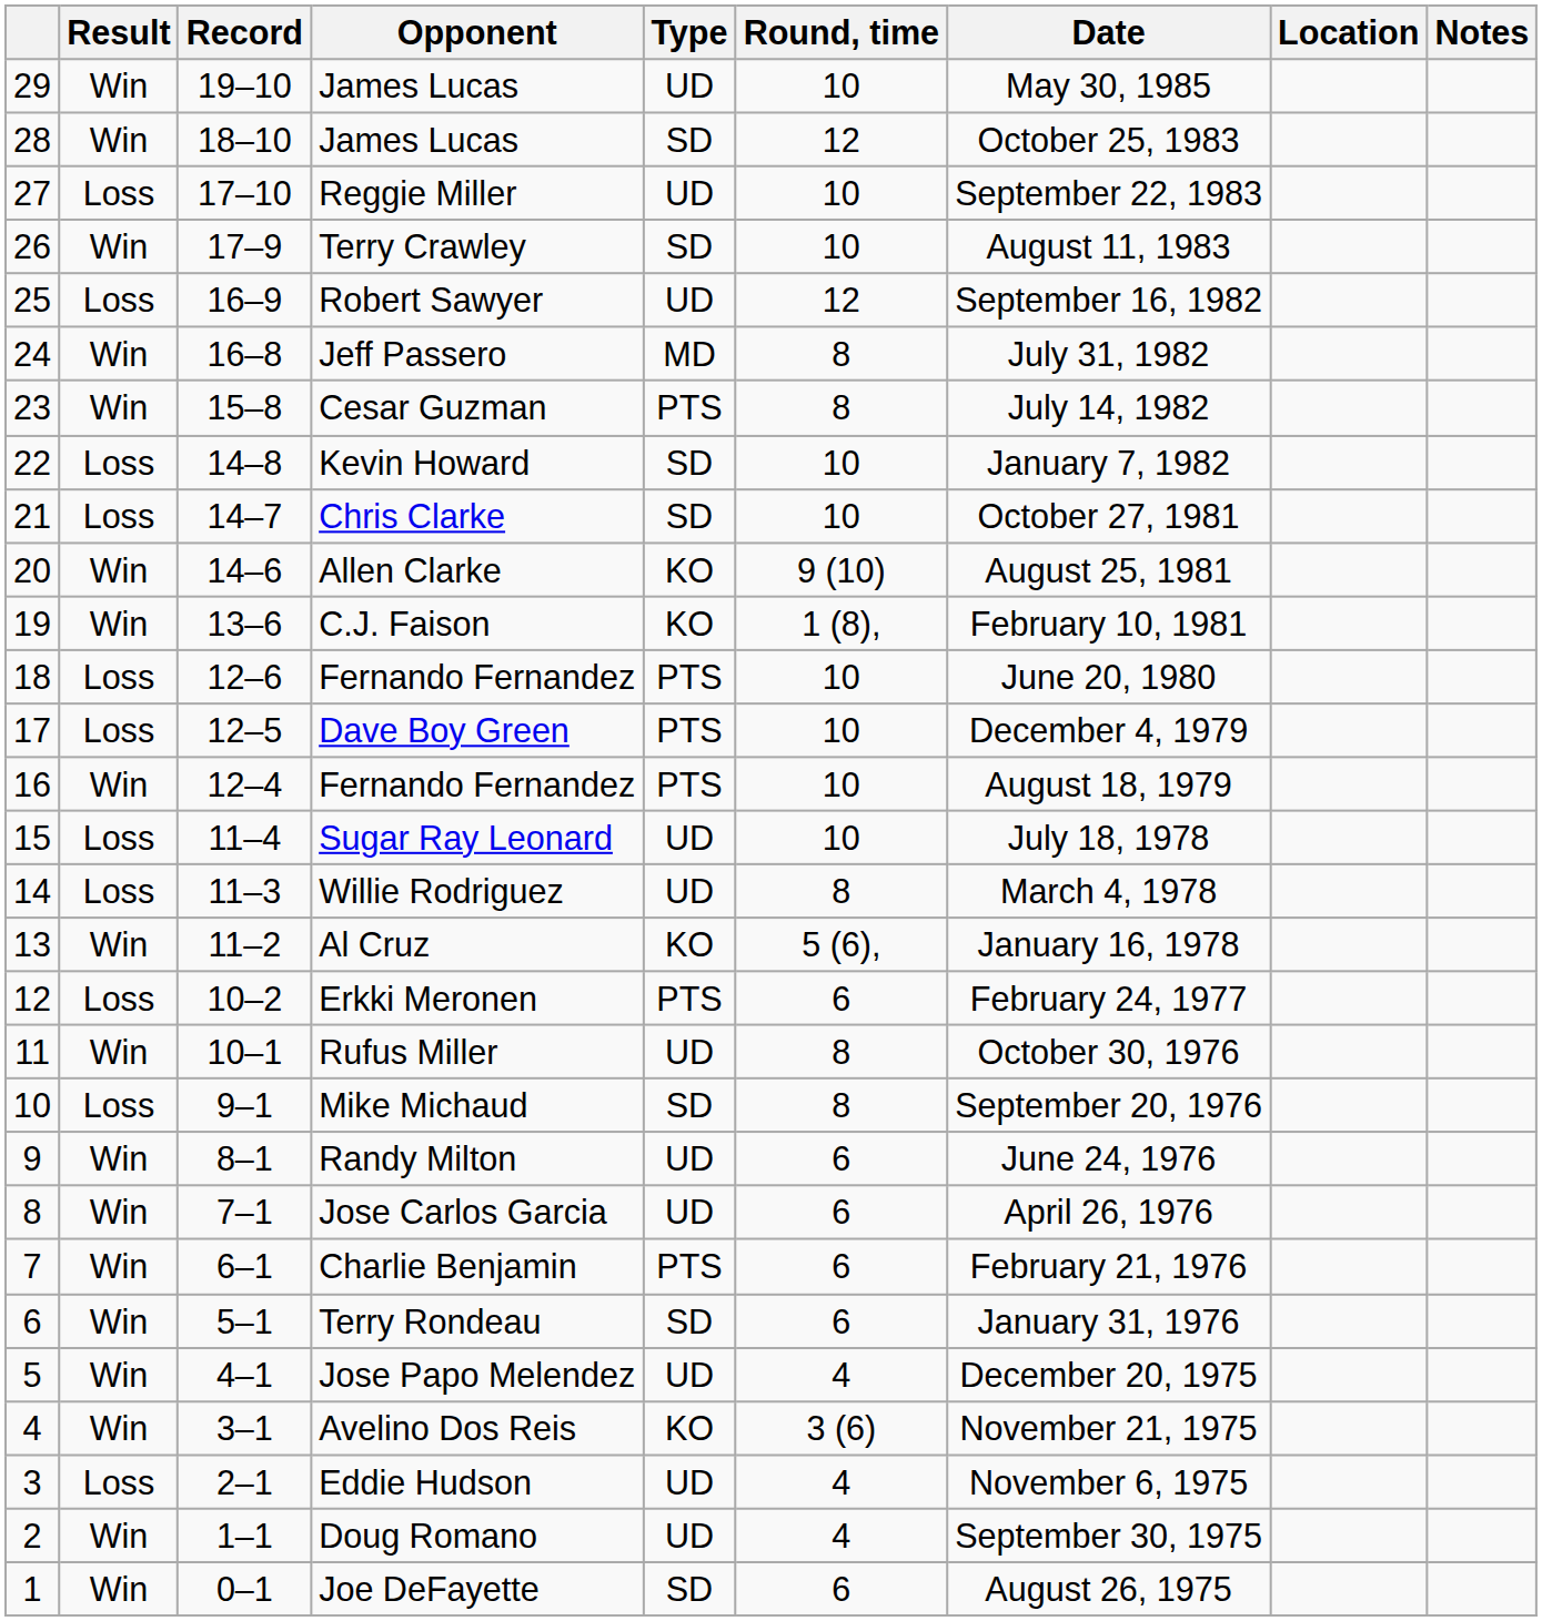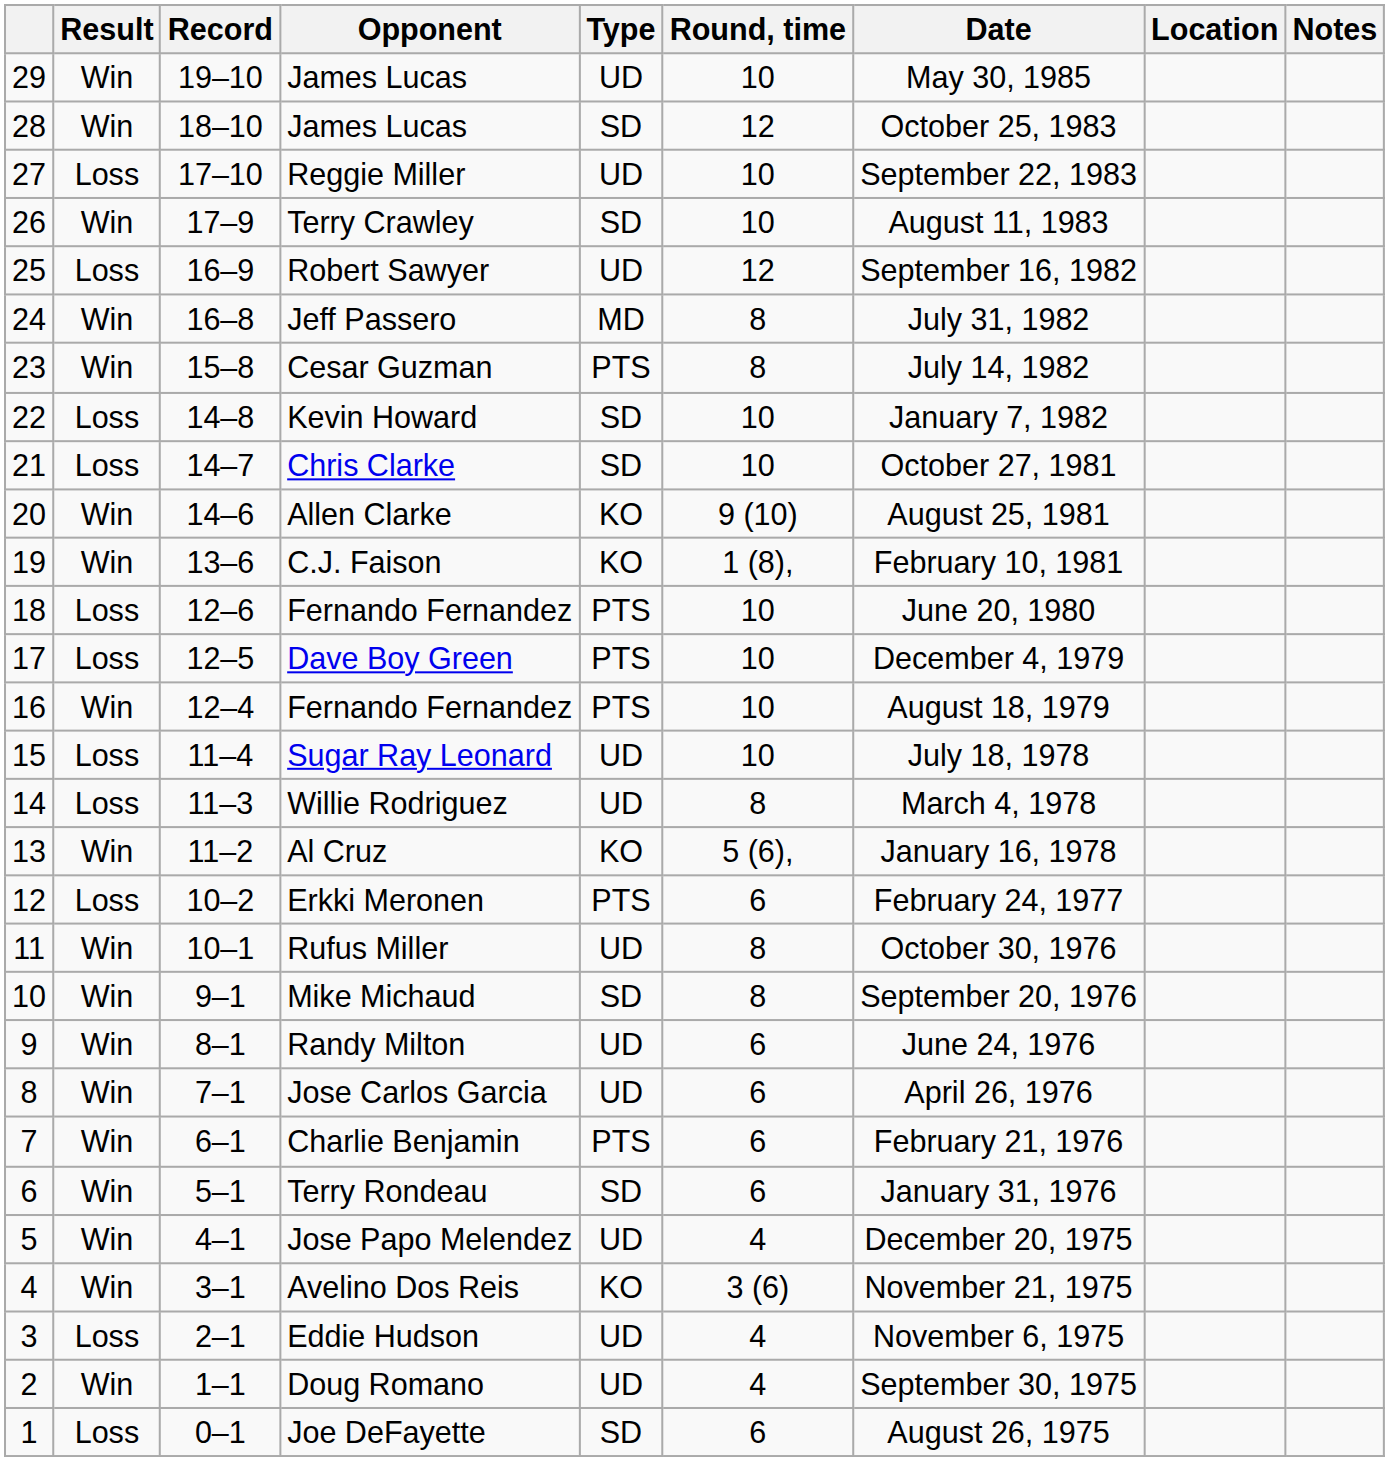 <table class="wikitable" style="text-align:center; font-size:95%">
 <tr>
 <th></th>
 <th>Result</th>
 <th>Record</th>
 <th>Opponent</th>
 <th>Type</th>
 <th>Round, time</th>
 <th>Date</th>
 <th>Location</th>
 <th>Notes</th>
 </tr>
 <tr>
 <td>29</td>
 <td>Win</td>
 <td>19–10</td>
 <td align=left> James Lucas</td>
 <td>UD</td>
 <td>10</td>
 <td>May 30, 1985</td>
 <td align=left></td>
 <td></td>
 </tr>
 <tr>
 <td>28</td>
 <td>Win</td>
 <td>18–10</td>
 <td align=left> James Lucas</td>
 <td>SD</td>
 <td>12</td>
 <td>October 25, 1983</td>
 <td align=left></td>
 <td align=left></td>
 </tr>
 <tr>
 <td>27</td>
 <td>Loss</td>
 <td>17–10</td>
 <td align=left> Reggie Miller</td>
 <td>UD</td>
 <td>10</td>
 <td>September 22, 1983</td>
 <td align=left></td>
 <td></td>
 </tr>
 <tr>
 <td>26</td>
 <td>Win</td>
 <td>17–9</td>
 <td align=left> Terry Crawley</td>
 <td>SD</td>
 <td>10</td>
 <td>August 11, 1983</td>
 <td align=left></td>
 <td></td>
 </tr>
 <tr>
 <td>25</td>
 <td>Loss</td>
 <td>16–9</td>
 <td align=left> Robert Sawyer</td>
 <td>UD</td>
 <td>12</td>
 <td>September 16, 1982</td>
 <td align=left></td>
 <td align=left></td>
 </tr>
 <tr>
 <td>24</td>
 <td>Win</td>
 <td>16–8</td>
 <td align=left> Jeff Passero</td>
 <td>MD</td>
 <td>8</td>
 <td>July 31, 1982</td>
 <td align=left></td>
 <td></td>
 </tr>
 <tr>
 <td>23</td>
 <td>Win</td>
 <td>15–8</td>
 <td align=left> Cesar Guzman</td>
 <td>PTS</td>
 <td>8</td>
 <td>July 14, 1982</td>
 <td align=left></td>
 <td></td>
 </tr>
 <tr>
 <td>22</td>
 <td>Loss</td>
 <td>14–8</td>
 <td align=left> Kevin Howard</td>
 <td>SD</td>
 <td>10</td>
 <td>January 7, 1982</td>
 <td align=left></td>
 <td></td>
 </tr>
 <tr>
 <td>21</td>
 <td>Loss</td>
 <td>14–7</td>
 <td align=left> <a href='#'>Chris Clarke</a></td>
 <td>SD</td>
 <td>10</td>
 <td>October 27, 1981</td>
 <td align=left></td>
 <td></td>
 </tr>
 <tr>
 <td>20</td>
 <td>Win</td>
 <td>14–6</td>
 <td align=left> Allen Clarke</td>
 <td>KO</td>
 <td>9 (10)</td>
 <td>August 25, 1981</td>
 <td align=left></td>
 <td></td>
 </tr>
 <tr>
 <td>19</td>
 <td>Win</td>
 <td>13–6</td>
 <td align=left> C.J. Faison</td>
 <td>KO</td>
 <td>1 (8), </td>
 <td>February 10, 1981</td>
 <td align=left></td>
 <td></td>
 </tr>
 <tr>
 <td>18</td>
 <td>Loss</td>
 <td>12–6</td>
 <td align=left> Fernando Fernandez</td>
 <td>PTS</td>
 <td>10</td>
 <td>June 20, 1980</td>
 <td align=left></td>
 <td></td>
 </tr>
 <tr>
 <td>17</td>
 <td>Loss</td>
 <td>12–5</td>
 <td align=left> <a href='#'>Dave Boy Green</a></td>
 <td>PTS</td>
 <td>10</td>
 <td>December 4, 1979</td>
 <td align=left></td>
 <td></td>
 </tr>
 <tr>
 <td>16</td>
 <td>Win</td>
 <td>12–4</td>
 <td align=left> Fernando Fernandez</td>
 <td>PTS</td>
 <td>10</td>
 <td>August 18, 1979</td>
 <td align=left></td>
 <td align=left></td>
 </tr>
 <tr>
 <td>15</td>
 <td>Loss</td>
 <td>11–4</td>
 <td align=left> <a href='#'>Sugar Ray Leonard</a></td>
 <td>UD</td>
 <td>10</td>
 <td>July 18, 1978</td>
 <td align=left></td>
 <td></td>
 </tr>
 <tr>
 <td>14</td>
 <td>Loss</td>
 <td>11–3</td>
 <td align=left> Willie Rodriguez</td>
 <td>UD</td>
 <td>8</td>
 <td>March 4, 1978</td>
 <td align=left></td>
 <td></td>
 </tr>
 <tr>
 <td>13</td>
 <td>Win</td>
 <td>11–2</td>
 <td align=left> Al Cruz</td>
 <td>KO</td>
 <td>5 (6), </td>
 <td>January 16, 1978</td>
 <td align=left></td>
 <td></td>
 </tr>
 <tr>
 <td>12</td>
 <td>Loss</td>
 <td>10–2</td>
 <td align=left> Erkki Meronen</td>
 <td>PTS</td>
 <td>6</td>
 <td>February 24, 1977</td>
 <td align=left></td>
 <td></td>
 </tr>
 <tr>
 <td>11</td>
 <td>Win</td>
 <td>10–1</td>
 <td align=left> Rufus Miller</td>
 <td>UD</td>
 <td>8</td>
 <td>October 30, 1976</td>
 <td align=left></td>
 <td></td>
 </tr>
 <tr>
 <td>10</td>
-<td>Loss</td>
+<td>Win</td>
 <td>9–1</td>
 <td align=left> Mike Michaud</td>
 <td>SD</td>
 <td>8</td>
 <td>September 20, 1976</td>
 <td align=left></td>
 <td></td>
 </tr>
 <tr>
 <td>9</td>
 <td>Win</td>
 <td>8–1</td>
 <td align=left> Randy Milton</td>
 <td>UD</td>
 <td>6</td>
 <td>June 24, 1976</td>
 <td align=left></td>
 <td></td>
 </tr>
 <tr>
 <td>8</td>
 <td>Win</td>
 <td>7–1</td>
 <td align=left> Jose Carlos Garcia</td>
 <td>UD</td>
 <td>6</td>
 <td>April 26, 1976</td>
 <td align=left></td>
 <td></td>
 </tr>
 <tr>
 <td>7</td>
 <td>Win</td>
 <td>6–1</td>
 <td align=left> Charlie Benjamin</td>
 <td>PTS</td>
 <td>6</td>
 <td>February 21, 1976</td>
 <td align=left></td>
 <td></td>
 </tr>
 <tr>
 <td>6</td>
 <td>Win</td>
 <td>5–1</td>
 <td align=left> Terry Rondeau</td>
 <td>SD</td>
 <td>6</td>
 <td>January 31, 1976</td>
 <td align=left></td>
 <td></td>
 </tr>
 <tr>
 <td>5</td>
 <td>Win</td>
 <td>4–1</td>
 <td align=left> Jose Papo Melendez</td>
 <td>UD</td>
 <td>4</td>
 <td>December 20, 1975</td>
 <td align=left></td>
 <td></td>
 </tr>
 <tr>
 <td>4</td>
 <td>Win</td>
 <td>3–1</td>
 <td align=left> Avelino Dos Reis</td>
 <td>KO</td>
 <td>3 (6)</td>
 <td>November 21, 1975</td>
 <td align=left></td>
 <td></td>
 </tr>
 <tr>
 <td>3</td>
 <td>Loss</td>
 <td>2–1</td>
 <td align=left> Eddie Hudson</td>
 <td>UD</td>
 <td>4</td>
 <td>November 6, 1975</td>
 <td align=left></td>
 <td></td>
 </tr>
 <tr>
 <td>2</td>
 <td>Win</td>
 <td>1–1</td>
 <td align=left> Doug Romano</td>
 <td>UD</td>
 <td>4</td>
 <td>September 30, 1975</td>
 <td align=left></td>
 <td></td>
 </tr>
 <tr>
 <td>1</td>
-<td>Win</td>
+<td>Loss</td>
 <td>0–1</td>
 <td align=left> Joe DeFayette</td>
 <td>SD</td>
 <td>6</td>
 <td>August 26, 1975</td>
 <td align=left></td>
 <td></td>
 </tr>
 <tr>
 </tr>
 </table>
